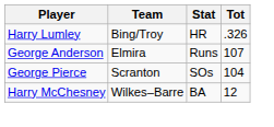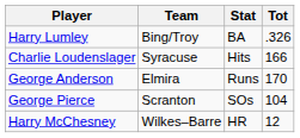 <table class="wikitable">
 <tr>
 <th>Player</th>
 <th>Team</th>
 <th>Stat</th>
 <th>Tot</th>
 </tr>
 <tr>
 <td><a href='#'>Harry Lumley</a></td>
 <td>Bing/Troy</td>
-<td>HR</td>
+<td>BA</td>
 <td>.326</td>
+</tr>
+<tr>
+<td><a href='#'>Charlie Loudenslager</a></td>
+<td>Syracuse</td>
+<td>Hits</td>
+<td>166</td>
 </tr>
 <tr>
 <td><a href='#'>George Anderson</a></td>
 <td>Elmira</td>
 <td>Runs</td>
-<td>107</td>
+<td>170</td>
 </tr>
 <tr>
 <td><a href='#'>George Pierce</a></td>
 <td>Scranton</td>
 <td>SOs</td>
 <td>104</td>
 </tr>
 <tr>
 <td><a href='#'>Harry McChesney</a></td>
 <td>Wilkes–Barre</td>
-<td>BA</td>
+<td>HR</td>
 <td>12</td>
 </tr>
 </table>
